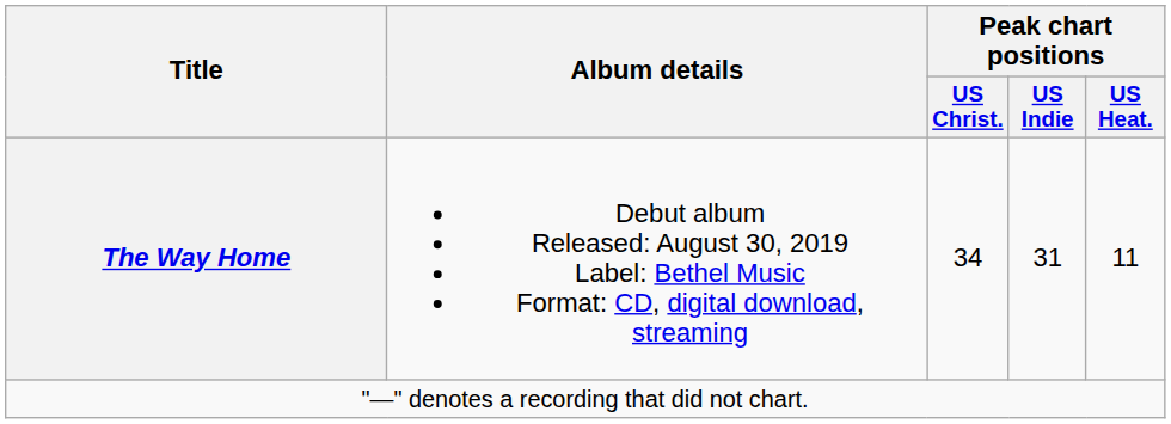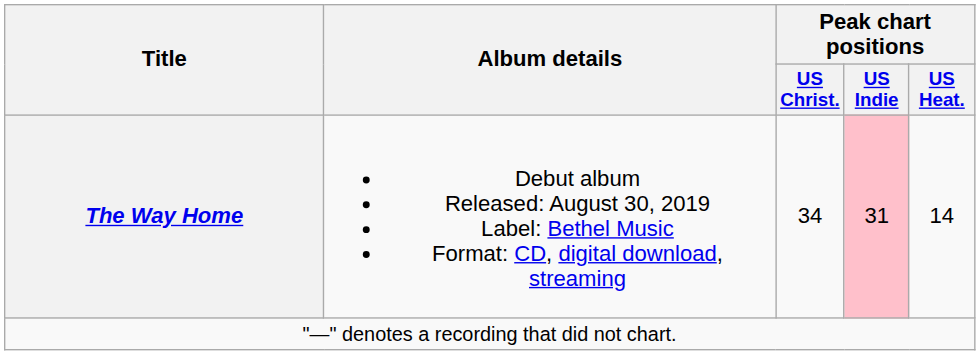 <table class="wikitable plainrowheaders" style="text-align:center;">
 <tr>
 <th scope="col" rowspan="2" style="width:14em;">Title</th>
 <th scope="col" rowspan="2" style="width:20em;">Album details</th>
 <th scope="col" colspan="3">Peak chart positions</th>
 </tr>
 <tr>
 <th scope="col" style="width:3em;font-size:85%;"><a href='#'>US<br>Christ.</a><br></th>
 <th scope="col" style="width:3em;font-size:85%;"><a href='#'>US<br>Indie</a><br></th>
 <th scope="col" style="width:3em;font-size:85%;"><a href='#'>US<br>Heat.</a><br></th>
 </tr>
 <tr>
 <th scope="row"><em><a href='#'>The Way Home</a></em></th>
 <td><br><ul><li>Debut album</li><li>Released: August 30, 2019</li><li>Label: <a href='#'>Bethel Music</a></li><li>Format: <a href='#'>CD</a>, <a href='#'>digital download</a>, <a href='#'>streaming</a></li></ul></td>
 <td>34</td>
-<td>31</td>
-<td>11</td>
+<td style="background: pink;">31</td>
+<td>14</td>
 </tr>
 <tr>
 <td colspan="5" style="font-size:90%">"—" denotes a recording that did not chart.</td>
 </tr>
 </table>
